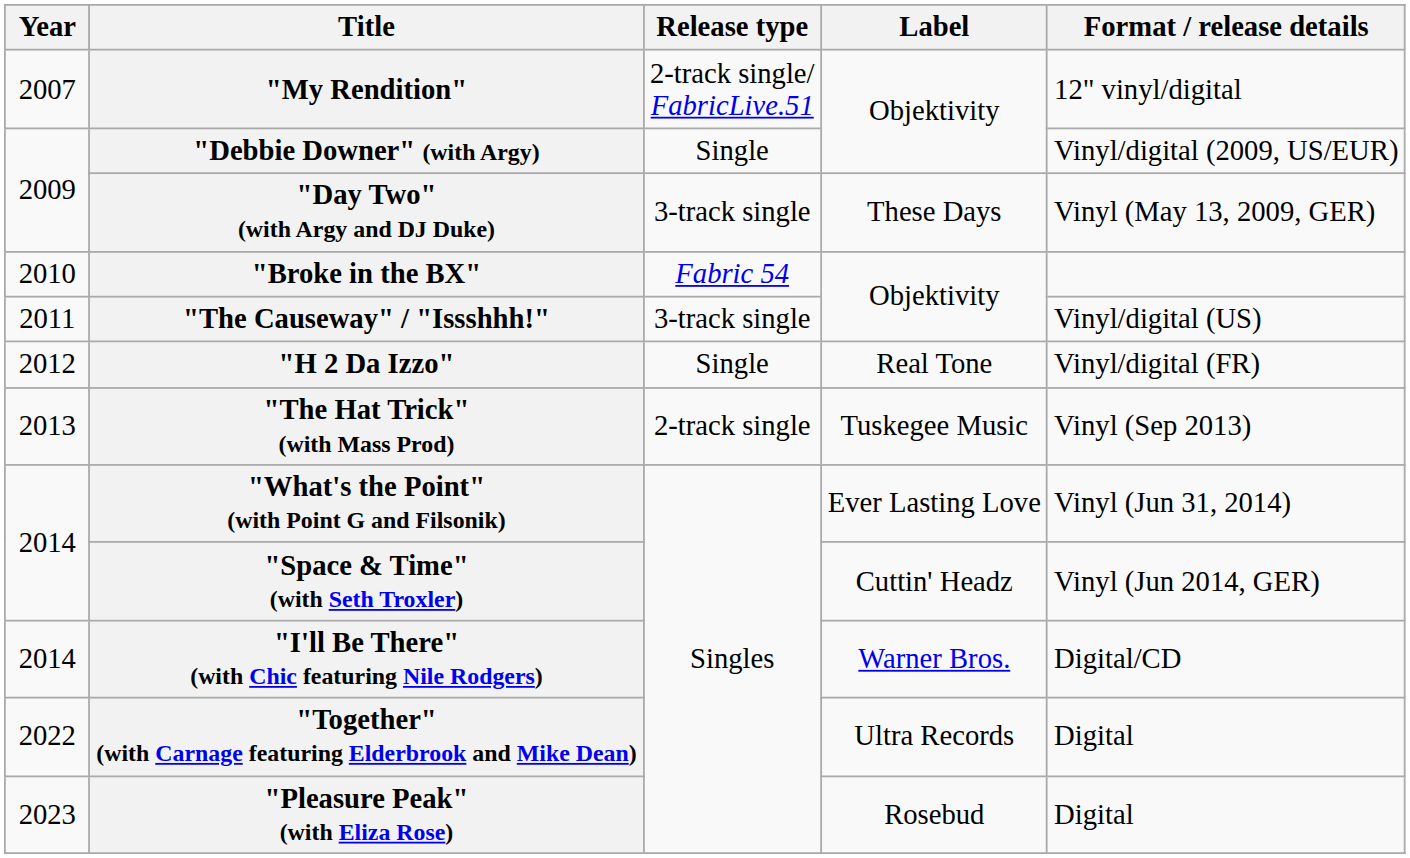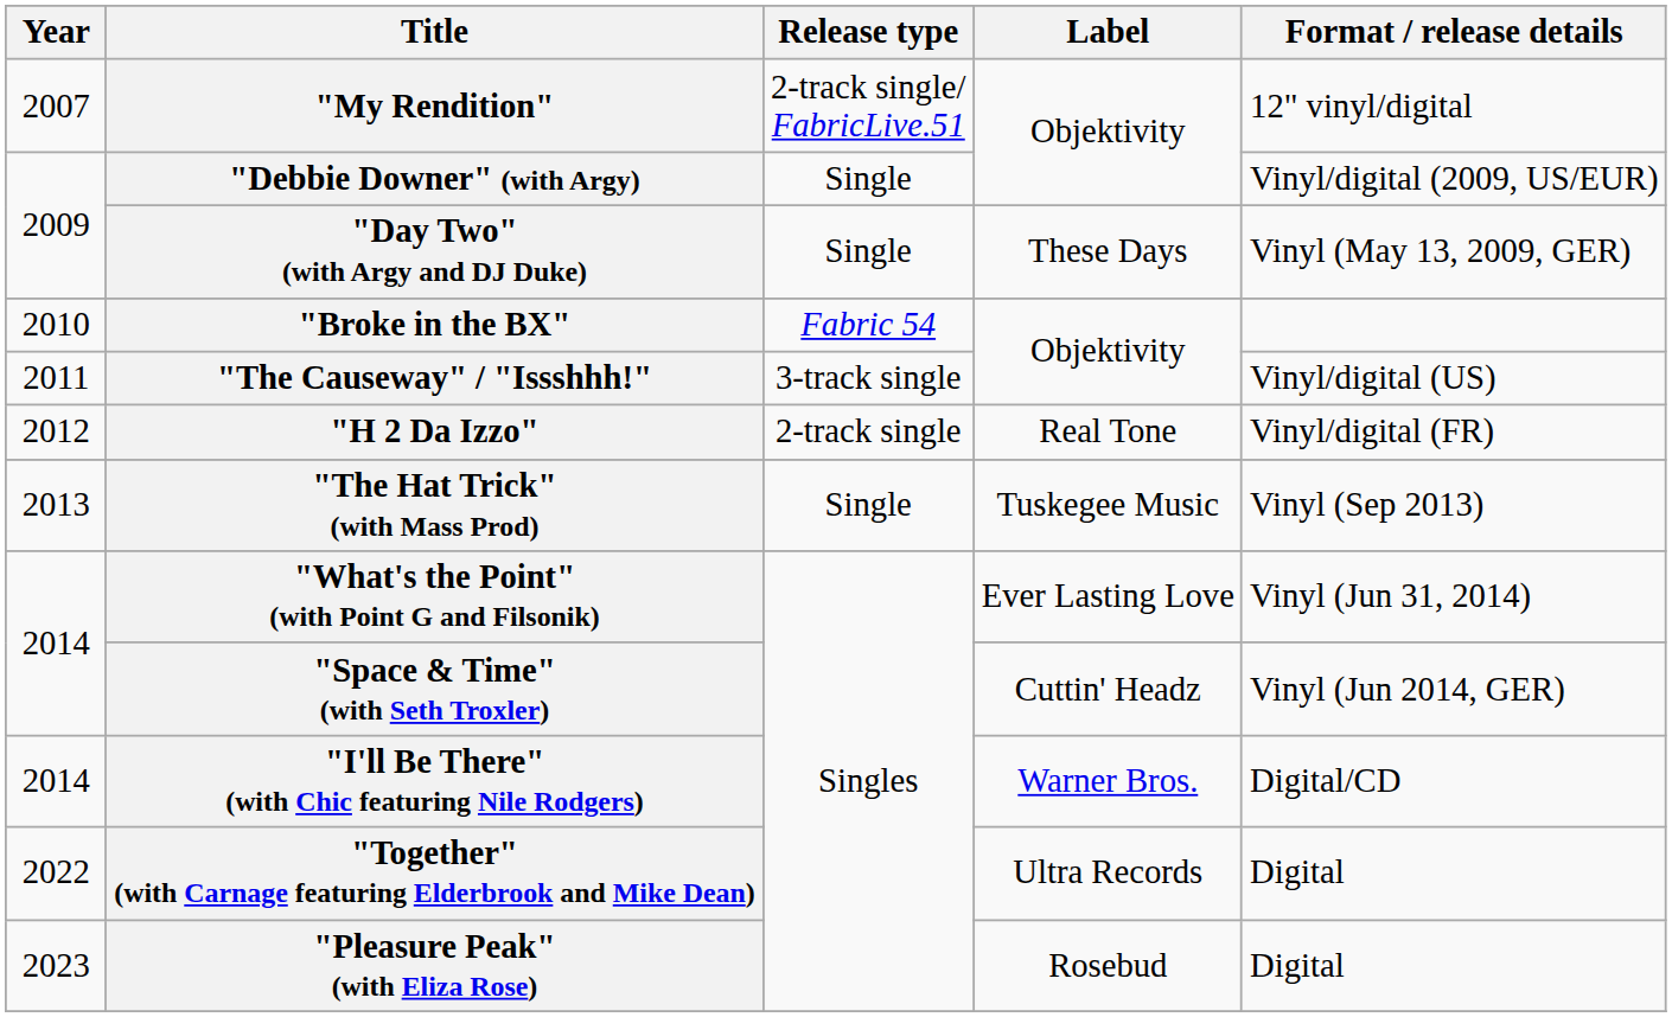 <table class="wikitable plainrowheaders" style="text-align:center;">
 <tr>
 <th scope="col" rowspan="1" style="width:2.5em;">Year</th>
 <th scope="col" rowspan="1">Title</th>
 <th scope="col" rowspan="1">Release type</th>
 <th scope="col" rowspan="1">Label</th>
 <th scope="col" rowspan="1">Format / release details</th>
 </tr>
 <tr>
 <td rowspan="1">2007</td>
 <th scope="row">"My Rendition"</th>
 <td>2-track single/<br><em><a href='#'>FabricLive.51</a></em></td>
 <td rowspan="2">Objektivity</td>
 <td align=left>12" vinyl/digital</td>
 </tr>
 <tr>
 <td rowspan="2">2009</td>
 <th scope="row">"Debbie Downer" <small>(with Argy)</small></th>
 <td>Single</td>
 <td align=left>Vinyl/digital (2009, US/EUR)</td>
 </tr>
 <tr>
 <th scope="row">"Day Two"<br><small>(with Argy and DJ Duke)</small></th>
-<td>3-track single</td>
+<td>Single</td>
 <td>These Days</td>
 <td align=left>Vinyl (May 13, 2009, GER)</td>
 </tr>
 <tr>
 <td rowspan="1">2010</td>
 <th scope="row">"Broke in the BX"</th>
 <td><em><a href='#'>Fabric 54</a></em></td>
 <td rowspan="2">Objektivity</td>
 <td align=left></td>
 </tr>
 <tr>
 <td rowspan="1">2011</td>
 <th scope="row">"The Causeway" / "Issshhh!"</th>
 <td>3-track single</td>
 <td align=left>Vinyl/digital (US)</td>
 </tr>
 <tr>
 <td rowspan="1">2012</td>
 <th scope="row">"H 2 Da Izzo"</th>
-<td>Single</td>
+<td>2-track single</td>
 <td>Real Tone</td>
 <td align=left>Vinyl/digital (FR)</td>
 </tr>
 <tr>
 <td rowspan="1">2013</td>
 <th scope="row">"The Hat Trick"<br><small>(with Mass Prod)</small></th>
-<td>2-track single</td>
+<td>Single</td>
 <td>Tuskegee Music</td>
 <td align=left>Vinyl (Sep 2013)</td>
 </tr>
 <tr>
 <td rowspan="2">2014</td>
 <th scope="row">"What's the Point"<br><small>(with Point G and Filsonik)</small></th>
 <td rowspan="5">Singles</td>
 <td>Ever Lasting Love</td>
 <td align=left>Vinyl (Jun 31, 2014)</td>
 </tr>
 <tr>
 <th scope="row">"Space & Time"<br><small>(with <a href='#'>Seth Troxler</a>)</small></th>
 <td>Cuttin' Headz</td>
 <td align=left>Vinyl (Jun 2014, GER)</td>
 </tr>
 <tr>
 <td rowspan="1">2014</td>
 <th scope="row">"I'll Be There"<br><small>(with <a href='#'>Chic</a> featuring <a href='#'>Nile Rodgers</a>)</small></th>
 <td><a href='#'>Warner Bros.</a></td>
 <td align=left>Digital/CD</td>
 </tr>
 <tr>
 <td>2022</td>
 <th scope="row">"Together"<br><small>(with <a href='#'>Carnage</a> featuring <a href='#'>Elderbrook</a> and <a href='#'>Mike Dean</a>)</small></th>
 <td>Ultra Records</td>
 <td align=left>Digital</td>
 </tr>
 <tr>
 <td>2023</td>
 <th scope="row">"Pleasure Peak"<br> <small>(with <a href='#'>Eliza Rose</a>)</small></th>
 <td>Rosebud</td>
 <td align=left>Digital</td>
 </tr>
 <tr>
 </tr>
 </table>
